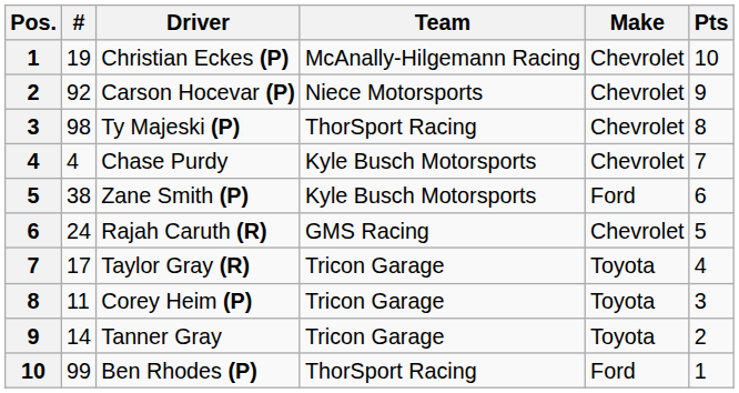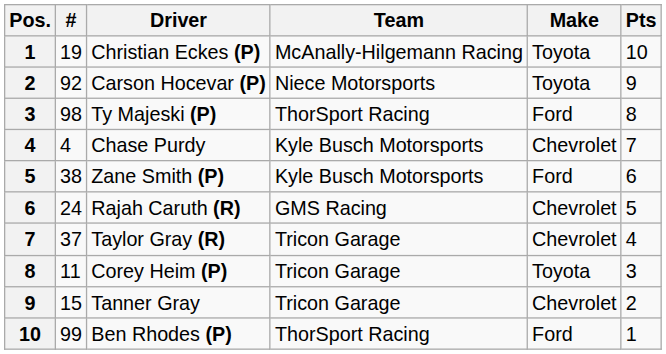 <table class="wikitable" style="font-size:95%">
 <tr>
 <th>Pos.</th>
 <th>#</th>
 <th>Driver</th>
 <th>Team</th>
 <th>Make</th>
 <th>Pts</th>
 </tr>
 <tr>
 <th>1</th>
 <td>19</td>
 <td>Christian Eckes <strong>(P)</strong></td>
 <td>McAnally-Hilgemann Racing</td>
-<td>Chevrolet</td>
+<td>Toyota</td>
 <td>10</td>
 </tr>
 <tr>
 <th>2</th>
 <td>92</td>
 <td>Carson Hocevar <strong>(P)</strong></td>
 <td>Niece Motorsports</td>
-<td>Chevrolet</td>
+<td>Toyota</td>
 <td>9</td>
 </tr>
 <tr>
 <th>3</th>
 <td>98</td>
 <td>Ty Majeski <strong>(P)</strong></td>
 <td>ThorSport Racing</td>
-<td>Chevrolet</td>
+<td>Ford</td>
 <td>8</td>
 </tr>
 <tr>
 <th>4</th>
 <td>4</td>
 <td>Chase Purdy</td>
 <td>Kyle Busch Motorsports</td>
 <td>Chevrolet</td>
 <td>7</td>
 </tr>
 <tr>
 <th>5</th>
 <td>38</td>
 <td>Zane Smith <strong>(P)</strong></td>
 <td>Kyle Busch Motorsports</td>
 <td>Ford</td>
 <td>6</td>
 </tr>
 <tr>
 <th>6</th>
 <td>24</td>
 <td>Rajah Caruth <strong>(R)</strong></td>
 <td>GMS Racing</td>
 <td>Chevrolet</td>
 <td>5</td>
 </tr>
 <tr>
 <th>7</th>
-<td>17</td>
+<td>37</td>
 <td>Taylor Gray <strong>(R)</strong></td>
 <td>Tricon Garage</td>
-<td>Toyota</td>
+<td>Chevrolet</td>
 <td>4</td>
 </tr>
 <tr>
 <th>8</th>
 <td>11</td>
 <td>Corey Heim <strong>(P)</strong></td>
 <td>Tricon Garage</td>
 <td>Toyota</td>
 <td>3</td>
 </tr>
 <tr>
 <th>9</th>
-<td>14</td>
+<td>15</td>
 <td>Tanner Gray</td>
 <td>Tricon Garage</td>
-<td>Toyota</td>
+<td>Chevrolet</td>
 <td>2</td>
 </tr>
 <tr>
 <th>10</th>
 <td>99</td>
 <td>Ben Rhodes <strong>(P)</strong></td>
 <td>ThorSport Racing</td>
 <td>Ford</td>
 <td>1</td>
 </tr>
 </table>
